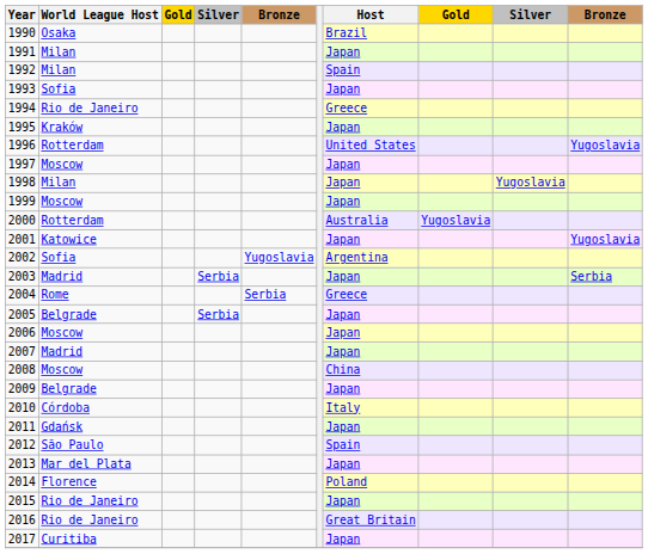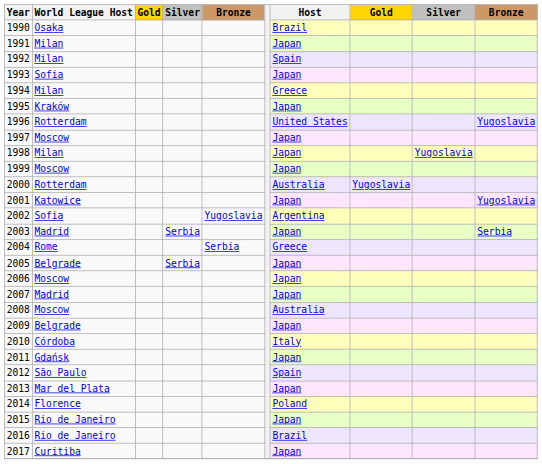 <table class="wikitable">
 <tr>
 <th>Year</th>
 <th>World League Host</th>
 <th style="background: #ffd700">Gold</th>
 <th style="background: #c0c0c0">Silver</th>
 <th style="background: #cc9966">Bronze</th>
 <th width=1% rowspan=29 bgcolor=#ffffff></th>
 <th>Host</th>
 <th style="background: #ffd700">Gold</th>
 <th style="background: #c0c0c0">Silver</th>
 <th style="background: #cc9966">Bronze</th>
 </tr>
 <tr>
 <td>1990</td>
 <td><a href='#'>Osaka</a></td>
 <td></td>
 <td></td>
 <td></td>
 <td style="background: #FFFFBC"><a href='#'>Brazil</a></td>
 <td style="background: #FFFFBC"></td>
 <td style="background: #FFFFBC"></td>
 <td style="background: #FFFFBC"></td>
 </tr>
 <tr>
 <td>1991</td>
 <td><a href='#'>Milan</a></td>
 <td></td>
 <td></td>
 <td></td>
 <td style="background: #E8FFC6"><a href='#'>Japan</a></td>
 <td style="background: #E8FFC6"></td>
 <td style="background: #E8FFC6"></td>
 <td style="background: #E8FFC6"></td>
 </tr>
 <tr>
 <td>1992</td>
 <td><a href='#'>Milan</a></td>
 <td></td>
 <td></td>
 <td></td>
 <td style="background: #EEE6FF"><a href='#'>Spain</a></td>
 <td style="background: #EEE6FF"></td>
 <td style="background: #EEE6FF"></td>
 <td style="background: #EEE6FF"></td>
 </tr>
 <tr>
 <td>1993</td>
 <td><a href='#'>Sofia</a></td>
 <td></td>
 <td></td>
 <td></td>
 <td style="background: #FFE6FF"><a href='#'>Japan</a></td>
 <td style="background: #FFE6FF"></td>
 <td style="background: #FFE6FF"></td>
 <td style="background: #FFE6FF"></td>
 </tr>
 <tr>
 <td>1994</td>
-<td><a href='#'>Rio de Janeiro</a></td>
+<td><a href='#'>Milan</a></td>
 <td></td>
 <td></td>
 <td></td>
 <td style="background: #FFFFBC"><a href='#'>Greece</a></td>
 <td style="background: #FFFFBC"></td>
 <td style="background: #FFFFBC"></td>
 <td style="background: #FFFFBC"></td>
 </tr>
 <tr>
 <td>1995</td>
 <td><a href='#'>Kraków</a></td>
 <td></td>
 <td></td>
 <td></td>
 <td style="background: #E8FFC6"><a href='#'>Japan</a></td>
 <td style="background: #E8FFC6"></td>
 <td style="background: #E8FFC6"></td>
 <td style="background: #E8FFC6"></td>
 </tr>
 <tr>
 <td>1996</td>
 <td><a href='#'>Rotterdam</a></td>
 <td></td>
 <td></td>
 <td></td>
 <td style="background: #EEE6FF"><a href='#'>United States</a></td>
 <td style="background: #EEE6FF"></td>
 <td style="background: #EEE6FF"></td>
 <td style="background: #EEE6FF"> <a href='#'>Yugoslavia</a></td>
 </tr>
 <tr>
 <td>1997</td>
 <td><a href='#'>Moscow</a></td>
 <td></td>
 <td></td>
 <td></td>
 <td style="background: #FFE6FF"><a href='#'>Japan</a></td>
 <td style="background: #FFE6FF"></td>
 <td style="background: #FFE6FF"></td>
 <td style="background: #FFE6FF"></td>
 </tr>
 <tr>
 <td>1998</td>
 <td><a href='#'>Milan</a></td>
 <td></td>
 <td></td>
 <td></td>
 <td style="background: #FFFFBC"><a href='#'>Japan</a></td>
 <td style="background: #FFFFBC"></td>
 <td style="background: #FFFFBC"> <a href='#'>Yugoslavia</a></td>
 <td style="background: #FFFFBC"></td>
 </tr>
 <tr>
 <td>1999</td>
 <td><a href='#'>Moscow</a></td>
 <td></td>
 <td></td>
 <td></td>
 <td style="background: #E8FFC6"><a href='#'>Japan</a></td>
 <td style="background: #E8FFC6"></td>
 <td style="background: #E8FFC6"></td>
 <td style="background: #E8FFC6"></td>
 </tr>
 <tr>
 <td>2000</td>
 <td><a href='#'>Rotterdam</a></td>
 <td></td>
 <td></td>
 <td></td>
 <td style="background: #EEE6FF"><a href='#'>Australia</a></td>
 <td style="background: #EEE6FF"> <a href='#'>Yugoslavia</a></td>
 <td style="background: #EEE6FF"></td>
 <td style="background: #EEE6FF"></td>
 </tr>
 <tr>
 <td>2001</td>
 <td><a href='#'>Katowice</a></td>
 <td></td>
 <td></td>
 <td></td>
 <td style="background: #FFE6FF"><a href='#'>Japan</a></td>
 <td style="background: #FFE6FF"></td>
 <td style="background: #FFE6FF"></td>
 <td style="background: #FFE6FF"> <a href='#'>Yugoslavia</a></td>
 </tr>
 <tr>
 <td>2002</td>
 <td><a href='#'>Sofia</a></td>
 <td></td>
 <td></td>
 <td> <a href='#'>Yugoslavia</a></td>
 <td style="background: #FFFFBC"><a href='#'>Argentina</a></td>
 <td style="background: #FFFFBC"></td>
 <td style="background: #FFFFBC"></td>
 <td style="background: #FFFFBC"></td>
 </tr>
 <tr>
 <td>2003</td>
 <td><a href='#'>Madrid</a></td>
 <td></td>
 <td> <a href='#'>Serbia</a></td>
 <td></td>
 <td style="background: #E8FFC6"><a href='#'>Japan</a></td>
 <td style="background: #E8FFC6"></td>
 <td style="background: #E8FFC6"></td>
 <td style="background: #E8FFC6"> <a href='#'>Serbia</a></td>
 </tr>
 <tr>
 <td>2004</td>
 <td><a href='#'>Rome</a></td>
 <td></td>
 <td></td>
 <td> <a href='#'>Serbia</a></td>
 <td style="background: #EEE6FF"><a href='#'>Greece</a></td>
 <td style="background: #EEE6FF"></td>
 <td style="background: #EEE6FF"></td>
 <td style="background: #EEE6FF"></td>
 </tr>
 <tr>
 <td>2005</td>
 <td><a href='#'>Belgrade</a></td>
 <td></td>
 <td> <a href='#'>Serbia</a></td>
 <td></td>
 <td style="background: #FFE6FF"><a href='#'>Japan</a></td>
 <td style="background: #FFE6FF"></td>
 <td style="background: #FFE6FF"></td>
 <td style="background: #FFE6FF"></td>
 </tr>
 <tr>
 <td>2006</td>
 <td><a href='#'>Moscow</a></td>
 <td></td>
 <td></td>
 <td></td>
 <td style="background: #FFFFBC"><a href='#'>Japan</a></td>
 <td style="background: #FFFFBC"></td>
 <td style="background: #FFFFBC"></td>
 <td style="background: #FFFFBC"></td>
 </tr>
 <tr>
 <td>2007</td>
 <td><a href='#'>Madrid</a></td>
 <td></td>
 <td></td>
 <td></td>
 <td style="background: #E8FFC6"><a href='#'>Japan</a></td>
 <td style="background: #E8FFC6"></td>
 <td style="background: #E8FFC6"></td>
 <td style="background: #E8FFC6"></td>
 </tr>
 <tr>
 <td>2008</td>
 <td><a href='#'>Moscow</a></td>
 <td></td>
 <td></td>
 <td></td>
-<td style="background: #EEE6FF"><a href='#'>China</a></td>
+<td style="background: #EEE6FF"><a href='#'>Australia</a></td>
 <td style="background: #EEE6FF"></td>
 <td style="background: #EEE6FF"></td>
 <td style="background: #EEE6FF"></td>
 </tr>
 <tr>
 <td>2009</td>
 <td><a href='#'>Belgrade</a></td>
 <td></td>
 <td></td>
 <td></td>
 <td style="background: #FFE6FF"><a href='#'>Japan</a></td>
 <td style="background: #FFE6FF"></td>
 <td style="background: #FFE6FF"></td>
 <td style="background: #FFE6FF"></td>
 </tr>
 <tr>
 <td>2010</td>
 <td><a href='#'>Córdoba</a></td>
 <td></td>
 <td></td>
 <td></td>
 <td style="background: #FFFFBC"><a href='#'>Italy</a></td>
 <td style="background: #FFFFBC"></td>
 <td style="background: #FFFFBC"></td>
 <td style="background: #FFFFBC"></td>
 </tr>
 <tr>
 <td>2011</td>
 <td><a href='#'>Gdańsk</a></td>
 <td></td>
 <td></td>
 <td></td>
 <td style="background: #E8FFC6"><a href='#'>Japan</a></td>
 <td style="background: #E8FFC6"></td>
 <td style="background: #E8FFC6"></td>
 <td style="background: #E8FFC6"></td>
 </tr>
 <tr>
 <td>2012</td>
 <td><a href='#'>São Paulo</a></td>
 <td></td>
 <td></td>
 <td></td>
 <td style="background: #EEE6FF"><a href='#'>Spain</a></td>
 <td style="background: #EEE6FF"></td>
 <td style="background: #EEE6FF"></td>
 <td style="background: #EEE6FF"></td>
 </tr>
 <tr>
 <td>2013</td>
 <td><a href='#'>Mar del Plata</a></td>
 <td></td>
 <td></td>
 <td></td>
 <td style="background: #FFE6FF"><a href='#'>Japan</a></td>
 <td style="background: #FFE6FF"></td>
 <td style="background: #FFE6FF"></td>
 <td style="background: #FFE6FF"></td>
 </tr>
 <tr>
 <td>2014</td>
 <td><a href='#'>Florence</a></td>
 <td></td>
 <td></td>
 <td></td>
 <td style="background: #FFFFBC"><a href='#'>Poland</a></td>
 <td style="background: #FFFFBC"></td>
 <td style="background: #FFFFBC"></td>
 <td style="background: #FFFFBC"></td>
 </tr>
 <tr>
 <td>2015</td>
 <td><a href='#'>Rio de Janeiro</a></td>
 <td></td>
 <td></td>
 <td></td>
 <td style="background: #E8FFC6"><a href='#'>Japan</a></td>
 <td style="background: #E8FFC6"></td>
 <td style="background: #E8FFC6"></td>
 <td style="background: #E8FFC6"></td>
 </tr>
 <tr>
 <td>2016</td>
 <td><a href='#'>Rio de Janeiro</a></td>
 <td></td>
 <td></td>
 <td></td>
-<td style="background: #EEE6FF"><a href='#'>Great Britain</a></td>
+<td style="background: #EEE6FF"><a href='#'>Brazil</a></td>
 <td style="background: #EEE6FF"></td>
 <td style="background: #EEE6FF"></td>
 <td style="background: #EEE6FF"></td>
 </tr>
 <tr>
 <td>2017</td>
 <td><a href='#'>Curitiba</a></td>
 <td></td>
 <td></td>
 <td></td>
 <td style="background: #FFE6FF"><a href='#'>Japan</a></td>
 <td style="background: #FFE6FF"></td>
 <td style="background: #FFE6FF"></td>
 <td style="background: #FFE6FF"></td>
 </tr>
 <tr>
 </tr>
 </table>
